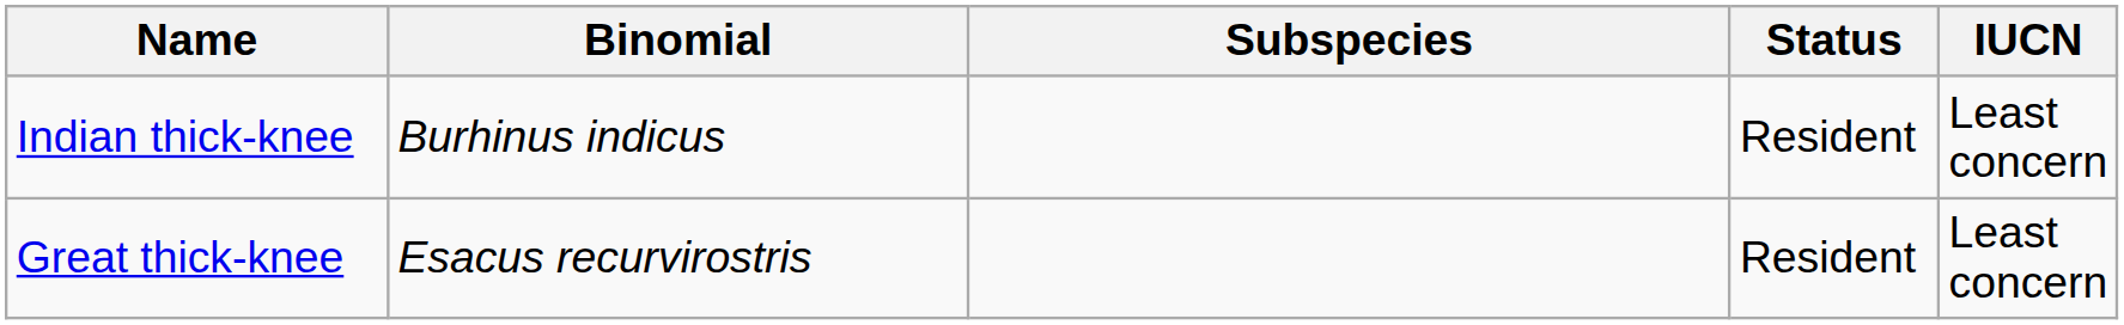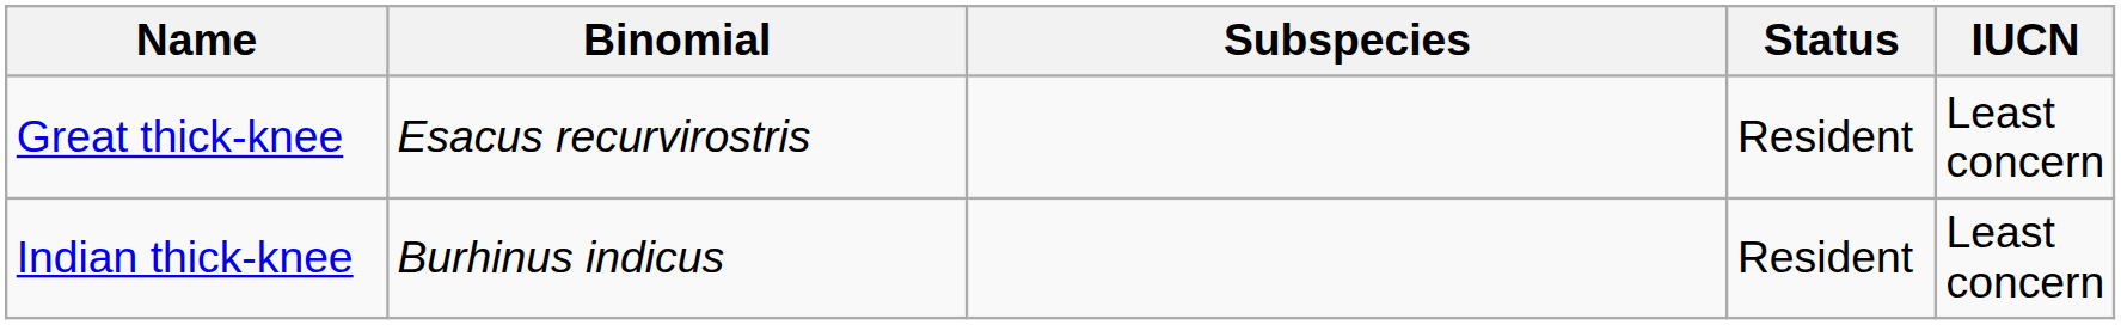 <table width=60% class="wikitable">
 <tr>
 <th width=20%>Name</th>
 <th width=30%>Binomial</th>
 <th width=40%>Subspecies</th>
 <th width=30%>Status</th>
 <th width=30%>IUCN</th>
 </tr>
 <tr>
+<td><a href='#'>Great thick-knee</a><br></td>
+<td><em>Esacus recurvirostris</em></td>
+<td></td>
+<td>Resident</td>
+<td>Least concern</td>
+</tr>
+<tr>
 <td><a href='#'>Indian thick-knee</a><br></td>
 <td><em>Burhinus indicus</em></td>
 <td></td>
 <td>Resident</td>
 <td>Least concern</td>
 </tr>
-<tr>
-<td><a href='#'>Great thick-knee</a><br></td>
-<td><em>Esacus recurvirostris</em></td>
-<td></td>
-<td>Resident</td>
-<td>Least concern</td>
-</tr>
 </table>
